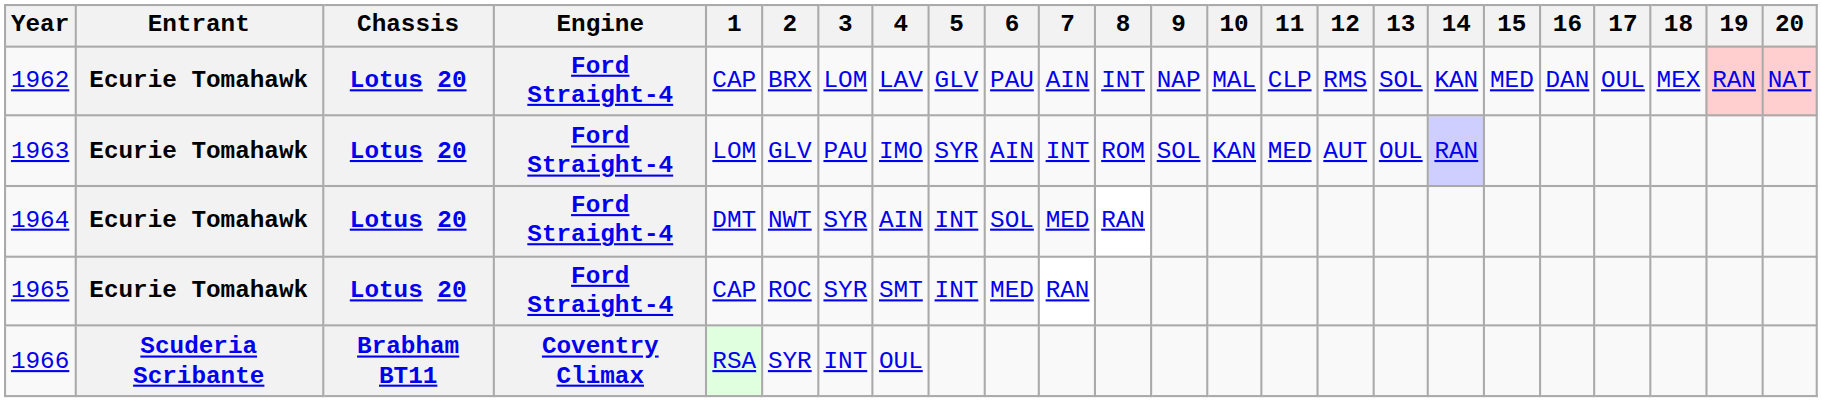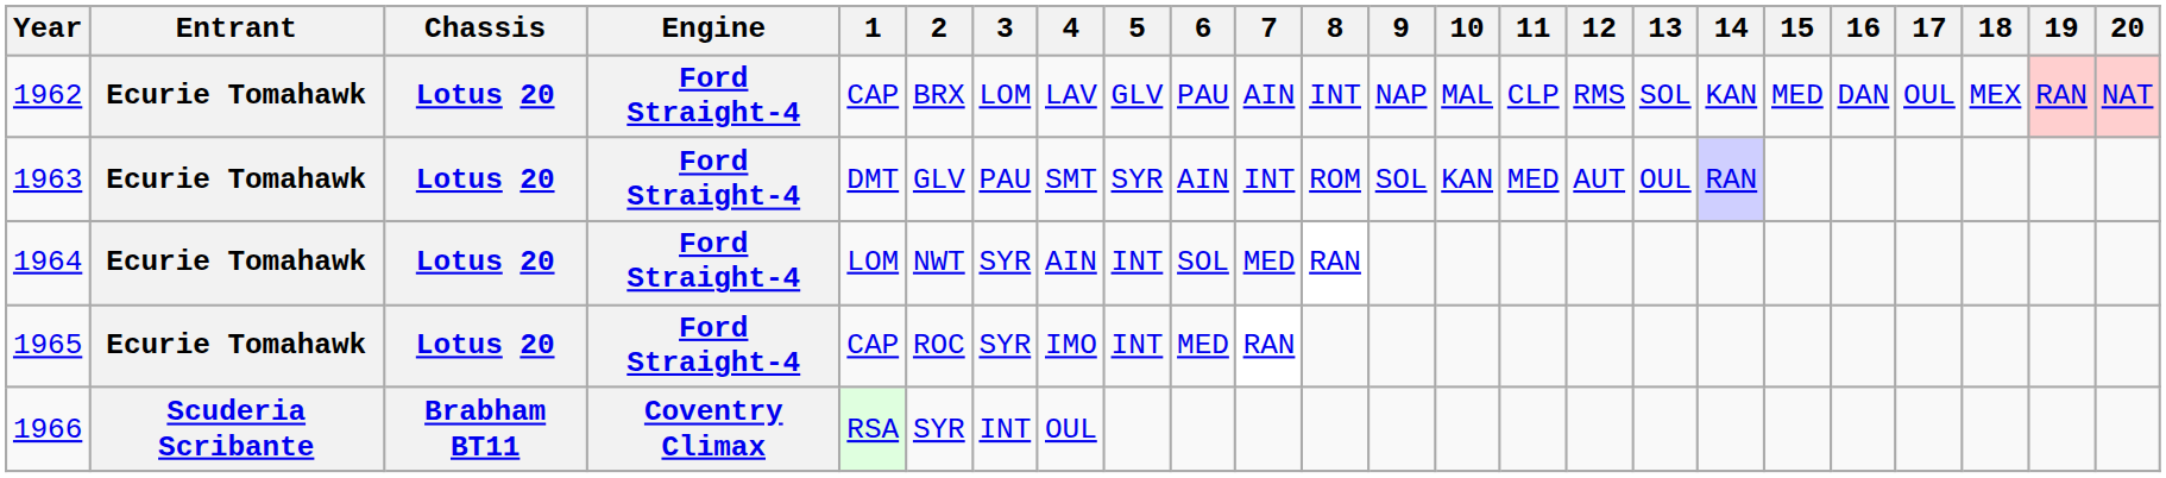 <table class="wikitable" style="text-align:center; font-size:90%">
 <tr>
 <th>Year</th>
 <th>Entrant</th>
 <th>Chassis</th>
 <th>Engine</th>
 <th>1</th>
 <th>2</th>
 <th>3</th>
 <th>4</th>
 <th>5</th>
 <th>6</th>
 <th>7</th>
 <th>8</th>
 <th>9</th>
 <th>10</th>
 <th>11</th>
 <th>12</th>
 <th>13</th>
 <th>14</th>
 <th>15</th>
 <th>16</th>
 <th>17</th>
 <th>18</th>
 <th>19</th>
 <th>20</th>
 </tr>
 <tr>
 <td><a href='#'>1962</a></td>
 <th>Ecurie Tomahawk</th>
 <th><a href='#'>Lotus</a> <a href='#'>20</a></th>
 <th><a href='#'>Ford</a> <a href='#'>Straight-4</a></th>
 <td><a href='#'>CAP</a></td>
 <td><a href='#'>BRX</a></td>
 <td><a href='#'>LOM</a></td>
 <td><a href='#'>LAV</a></td>
 <td><a href='#'>GLV</a></td>
 <td><a href='#'>PAU</a></td>
 <td><a href='#'>AIN</a></td>
 <td><a href='#'>INT</a></td>
 <td><a href='#'>NAP</a></td>
 <td><a href='#'>MAL</a></td>
 <td><a href='#'>CLP</a></td>
 <td><a href='#'>RMS</a></td>
 <td><a href='#'>SOL</a></td>
 <td><a href='#'>KAN</a></td>
 <td><a href='#'>MED</a></td>
 <td><a href='#'>DAN</a></td>
 <td><a href='#'>OUL</a></td>
 <td><a href='#'>MEX</a></td>
 <td style="background:#ffcfcf;"><a href='#'>RAN</a><br></td>
 <td style="background:#ffcfcf;"><a href='#'>NAT</a><br></td>
 </tr>
 <tr>
 <td><a href='#'>1963</a></td>
 <th>Ecurie Tomahawk</th>
 <th><a href='#'>Lotus</a> <a href='#'>20</a></th>
 <th><a href='#'>Ford</a> <a href='#'>Straight-4</a></th>
-<td><a href='#'>LOM</a></td>
+<td><a href='#'>DMT</a></td>
 <td><a href='#'>GLV</a></td>
 <td><a href='#'>PAU</a></td>
-<td><a href='#'>IMO</a></td>
+<td><a href='#'>SMT</a></td>
 <td><a href='#'>SYR</a></td>
 <td><a href='#'>AIN</a></td>
 <td><a href='#'>INT</a></td>
 <td><a href='#'>ROM</a></td>
 <td><a href='#'>SOL</a></td>
 <td><a href='#'>KAN</a></td>
 <td><a href='#'>MED</a></td>
 <td><a href='#'>AUT</a></td>
 <td><a href='#'>OUL</a></td>
 <td style="background:#cfcfff;"><a href='#'>RAN</a><br></td>
 <td></td>
 <td></td>
 <td></td>
 <td></td>
 <td></td>
 <td></td>
 </tr>
 <tr>
 <td><a href='#'>1964</a></td>
 <th>Ecurie Tomahawk</th>
 <th><a href='#'>Lotus</a> <a href='#'>20</a></th>
 <th><a href='#'>Ford</a> <a href='#'>Straight-4</a></th>
-<td><a href='#'>DMT</a></td>
+<td><a href='#'>LOM</a></td>
 <td><a href='#'>NWT</a></td>
 <td><a href='#'>SYR</a></td>
 <td><a href='#'>AIN</a></td>
 <td><a href='#'>INT</a></td>
 <td><a href='#'>SOL</a></td>
 <td><a href='#'>MED</a></td>
 <td style="background:#FFFFFF;"><a href='#'>RAN</a><br></td>
 <td></td>
 <td></td>
 <td></td>
 <td></td>
 <td></td>
 <td></td>
 <td></td>
 <td></td>
 <td></td>
 <td></td>
 <td></td>
 <td></td>
 </tr>
 <tr>
 <td><a href='#'>1965</a></td>
 <th>Ecurie Tomahawk</th>
 <th><a href='#'>Lotus</a> <a href='#'>20</a></th>
 <th><a href='#'>Ford</a> <a href='#'>Straight-4</a></th>
 <td><a href='#'>CAP</a><br></td>
 <td><a href='#'>ROC</a></td>
 <td><a href='#'>SYR</a></td>
-<td><a href='#'>SMT</a></td>
+<td><a href='#'>IMO</a></td>
 <td><a href='#'>INT</a></td>
 <td><a href='#'>MED</a></td>
 <td style="background:#FFFFFF;"><a href='#'>RAN</a><br></td>
 <td></td>
 <td></td>
 <td></td>
 <td></td>
 <td></td>
 <td></td>
 <td></td>
 <td></td>
 <td></td>
 <td></td>
 <td></td>
 <td></td>
 <td></td>
 </tr>
 <tr>
 <td><a href='#'>1966</a></td>
 <th><a href='#'>Scuderia Scribante</a></th>
 <th><a href='#'>Brabham</a> <a href='#'>BT11</a></th>
 <th><a href='#'>Coventry Climax</a></th>
 <td style="background:#DFFFDF;"><a href='#'>RSA</a><br></td>
 <td><a href='#'>SYR</a></td>
 <td><a href='#'>INT</a></td>
 <td><a href='#'>OUL</a></td>
 <td></td>
 <td></td>
 <td></td>
 <td></td>
 <td></td>
 <td></td>
 <td></td>
 <td></td>
 <td></td>
 <td></td>
 <td></td>
 <td></td>
 <td></td>
 <td></td>
 <td></td>
 <td></td>
 </tr>
 </table>
